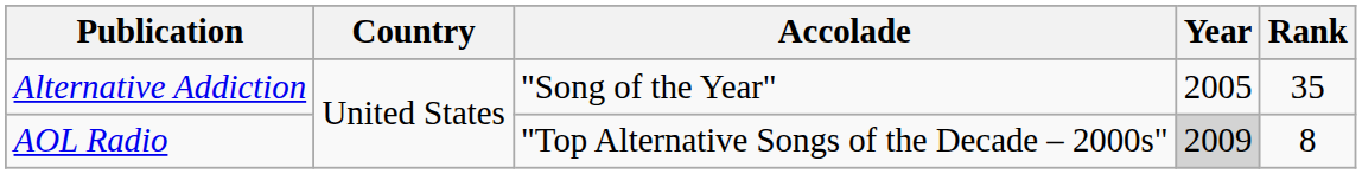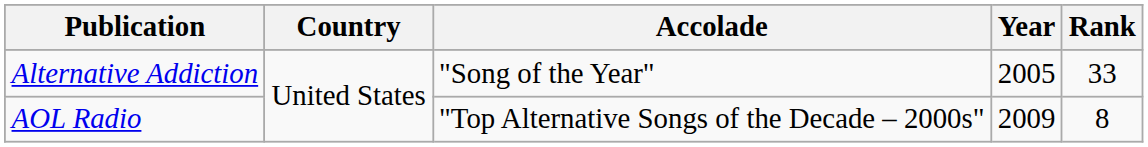 <table class="wikitable" border="1">
 <tr>
 <th>Publication</th>
 <th>Country</th>
 <th>Accolade</th>
 <th>Year</th>
 <th>Rank</th>
 </tr>
 <tr>
 <td><em><a href='#'>Alternative Addiction</a></em></td>
 <td rowspan="2">United States</td>
 <td>"Song of the Year"</td>
 <td>2005</td>
-<td align="center">35</td>
+<td align="center">33</td>
 </tr>
 <tr>
 <td><em><a href='#'>AOL Radio</a></em></td>
 <td>"Top Alternative Songs of the Decade – 2000s"</td>
-<td style="background: lightgrey;">2009</td>
+<td>2009</td>
 <td align="center">8</td>
 </tr>
 </table>
